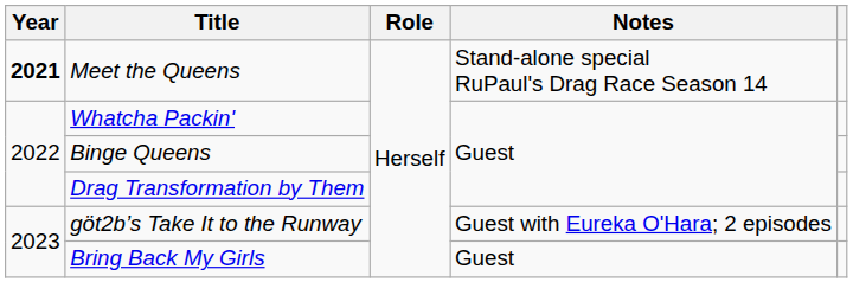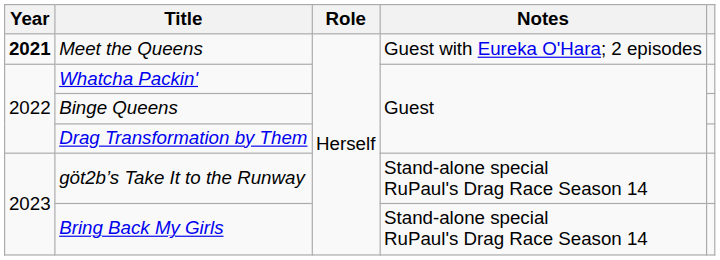 <table class="wikitable plainrowheaders sortable">
 <tr>
 <th scope="col">Year</th>
 <th scope="col">Title</th>
 <th scope="col">Role</th>
 <th scope="col">Notes</th>
 <th class="unsortable" style="text-align: center;"></th>
 </tr>
 <tr>
 <td><strong>2021</strong></td>
 <td><em>Meet the Queens</em></td>
 <td rowspan="9">Herself</td>
-<td>Stand-alone special<br>RuPaul's Drag Race Season 14</td>
+<td>Guest with <a href='#'>Eureka O'Hara</a>; 2 episodes</td>
 <td style="text-align: center;"></td>
 </tr>
 <tr>
 <td rowspan="3">2022</td>
 <td><em><a href='#'>Whatcha Packin'</a></em></td>
 <td rowspan="3">Guest</td>
 <td style="text-align: center;"></td>
 </tr>
 <tr>
 <td><em>Binge Queens</em></td>
 <td style="text-align: center;"></td>
 </tr>
 <tr>
 <td><em><a href='#'>Drag Transformation by Them</a></em></td>
 <td style="text-align: center;"></td>
 </tr>
 <tr>
 <td rowspan="2">2023</td>
 <td><em>göt2b’s Take It to the Runway</em></td>
-<td>Guest with <a href='#'>Eureka O'Hara</a>; 2 episodes</td>
+<td>Stand-alone special<br>RuPaul's Drag Race Season 14</td>
 <td style="text-align: center;"></td>
 </tr>
 <tr>
 <td><em><a href='#'>Bring Back My Girls</a></em></td>
-<td>Guest</td>
+<td>Stand-alone special<br>RuPaul's Drag Race Season 14</td>
 <td></td>
 </tr>
 </table>
